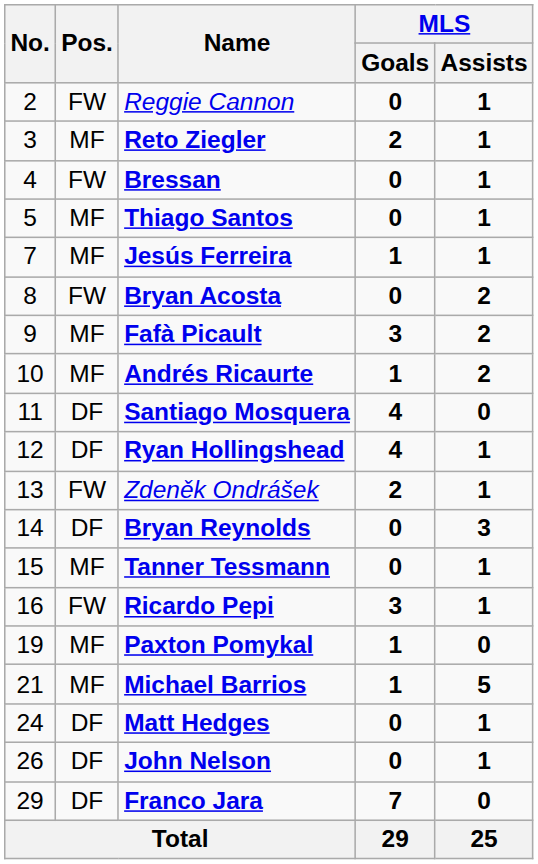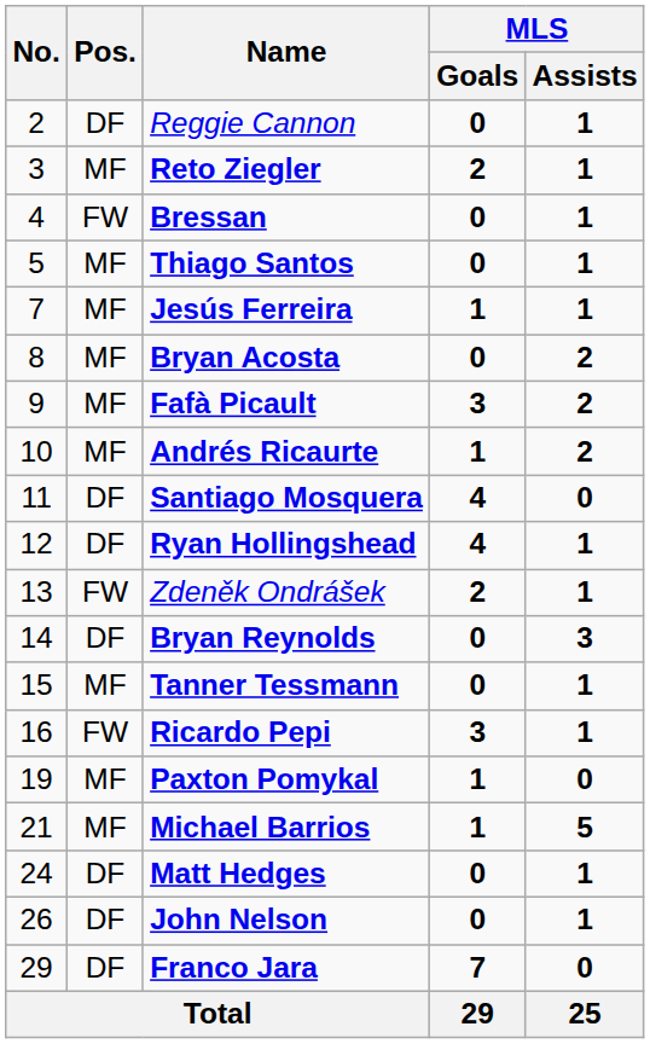 <table class="wikitable sortable" style="text-align: center;">
 <tr>
 <th rowspan="2">No.</th>
 <th rowspan="2">Pos.</th>
 <th rowspan="2">Name</th>
 <th colspan="2"><a href='#'>MLS</a></th>
 </tr>
 <tr>
 <th>Goals</th>
 <th>Assists</th>
 </tr>
 <tr>
 <td>2</td>
-<td>FW</td>
+<td>DF</td>
 <td align=left> <em><a href='#'>Reggie Cannon</a></em></td>
 <td><strong>0</strong></td>
 <td><strong>1</strong></td>
 </tr>
 <tr>
 <td>3</td>
 <td>MF</td>
 <td align=left> <strong><a href='#'>Reto Ziegler</a></strong></td>
 <td><strong>2</strong></td>
 <td><strong>1</strong></td>
 </tr>
 <tr>
 <td>4</td>
 <td>FW</td>
 <td align=left> <strong><a href='#'>Bressan</a></strong></td>
 <td><strong>0</strong></td>
 <td><strong>1</strong></td>
 </tr>
 <tr>
 <td>5</td>
 <td>MF</td>
 <td align=left> <a href='#'><strong>Thiago Santos</strong></a></td>
 <td><strong>0</strong></td>
 <td><strong>1</strong></td>
 </tr>
 <tr>
 <td>7</td>
 <td>MF</td>
 <td align=left> <strong><a href='#'>Jesús Ferreira</a></strong></td>
 <td><strong>1</strong></td>
 <td><strong>1</strong></td>
 </tr>
 <tr>
 <td>8</td>
-<td>FW</td>
+<td>MF</td>
 <td align=left> <strong><a href='#'>Bryan Acosta</a></strong></td>
 <td><strong>0</strong></td>
 <td><strong>2</strong></td>
 </tr>
 <tr>
 <td>9</td>
 <td>MF</td>
 <td align=left> <strong><a href='#'>Fafà Picault</a></strong></td>
 <td><strong>3</strong></td>
 <td><strong>2</strong></td>
 </tr>
 <tr>
 <td>10</td>
 <td>MF</td>
 <td align=left> <strong><a href='#'>Andrés Ricaurte</a></strong></td>
 <td><strong>1</strong></td>
 <td><strong>2</strong></td>
 </tr>
 <tr>
 <td>11</td>
 <td>DF</td>
 <td align=left> <strong><a href='#'>Santiago Mosquera</a></strong></td>
 <td><strong>4</strong></td>
 <td><strong>0</strong></td>
 </tr>
 <tr>
 <td>12</td>
 <td>DF</td>
 <td align=left> <strong><a href='#'>Ryan Hollingshead</a></strong></td>
 <td><strong>4</strong></td>
 <td><strong>1</strong></td>
 </tr>
 <tr>
 <td>13</td>
 <td>FW</td>
 <td align=left> <em><a href='#'>Zdeněk Ondrášek</a></em></td>
 <td><strong>2</strong></td>
 <td><strong>1</strong></td>
 </tr>
 <tr>
 <td>14</td>
 <td>DF</td>
 <td align=left> <strong><a href='#'>Bryan Reynolds</a></strong></td>
 <td><strong>0</strong></td>
 <td><strong>3</strong></td>
 </tr>
 <tr>
 <td>15</td>
 <td>MF</td>
 <td align=left> <strong><a href='#'>Tanner Tessmann</a></strong></td>
 <td><strong>0</strong></td>
 <td><strong>1</strong></td>
 </tr>
 <tr>
 <td>16</td>
 <td>FW</td>
 <td align=left> <strong><a href='#'>Ricardo Pepi</a></strong></td>
 <td><strong>3</strong></td>
 <td><strong>1</strong></td>
 </tr>
 <tr>
 <td>19</td>
 <td>MF</td>
 <td align=left> <strong><a href='#'>Paxton Pomykal</a></strong></td>
 <td><strong>1</strong></td>
 <td><strong>0</strong></td>
 </tr>
 <tr>
 <td>21</td>
 <td>MF</td>
 <td align=left> <strong><a href='#'>Michael Barrios</a></strong></td>
 <td><strong>1</strong></td>
 <td><strong>5</strong></td>
 </tr>
 <tr>
 <td>24</td>
 <td>DF</td>
 <td align=left> <strong><a href='#'>Matt Hedges</a></strong></td>
 <td><strong>0</strong></td>
 <td><strong>1</strong></td>
 </tr>
 <tr>
 <td>26</td>
 <td>DF</td>
 <td align=left> <strong><a href='#'>John Nelson</a></strong></td>
 <td><strong>0</strong></td>
 <td><strong>1</strong></td>
 </tr>
 <tr>
 <td>29</td>
 <td>DF</td>
 <td align=left> <strong><a href='#'>Franco Jara</a></strong></td>
 <td><strong>7</strong></td>
 <td><strong>0</strong></td>
 </tr>
 <tr>
 <th colspan=3>Total</th>
 <th>29</th>
 <th>25</th>
 </tr>
 </table>
